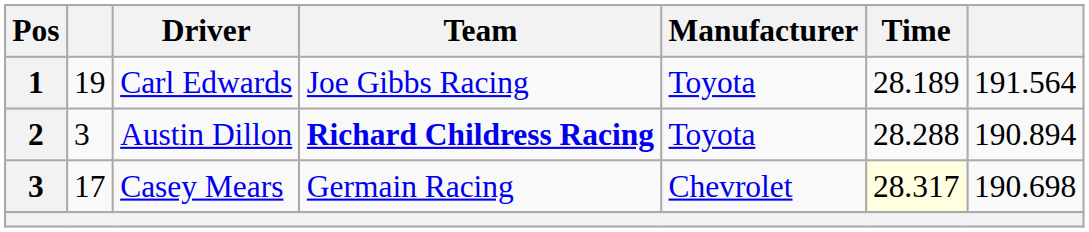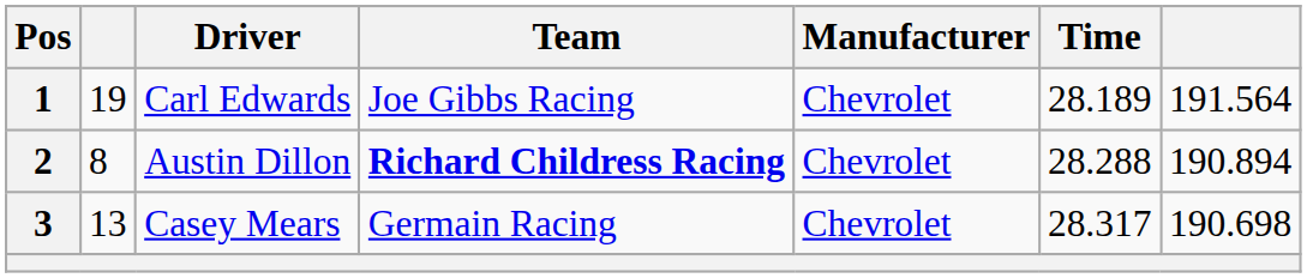 <table class="wikitable" style="font-size:95%">
 <tr>
 <th>Pos</th>
 <th></th>
 <th>Driver</th>
 <th>Team</th>
 <th>Manufacturer</th>
 <th>Time</th>
 <th></th>
 </tr>
 <tr>
 <th>1</th>
 <td>19</td>
 <td><a href='#'>Carl Edwards</a></td>
 <td><a href='#'>Joe Gibbs Racing</a></td>
-<td><a href='#'>Toyota</a></td>
+<td><a href='#'>Chevrolet</a></td>
 <td>28.189</td>
 <td>191.564</td>
 </tr>
 <tr>
 <th>2</th>
-<td>3</td>
+<td>8</td>
 <td><a href='#'>Austin Dillon</a></td>
 <td><strong><a href='#'>Richard Childress Racing</a></strong></td>
-<td><a href='#'>Toyota</a></td>
+<td><a href='#'>Chevrolet</a></td>
 <td>28.288</td>
 <td>190.894</td>
 </tr>
 <tr>
 <th>3</th>
-<td>17</td>
+<td>13</td>
 <td><a href='#'>Casey Mears</a></td>
 <td><a href='#'>Germain Racing</a></td>
 <td><a href='#'>Chevrolet</a></td>
-<td style="background: lightyellow;">28.317</td>
+<td>28.317</td>
 <td>190.698</td>
 </tr>
 <tr>
 <th colspan="7"></th>
 </tr>
 </table>
